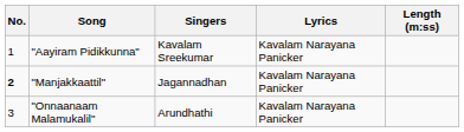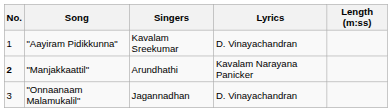 <table class="wikitable" style="font-size:95%;">
 <tr>
 <th>No.</th>
 <th>Song</th>
 <th>Singers</th>
 <th>Lyrics</th>
 <th>Length (m:ss)</th>
 </tr>
 <tr>
 <td>1</td>
 <td>"Aayiram Pidikkunna"</td>
 <td>Kavalam Sreekumar</td>
-<td>Kavalam Narayana Panicker</td>
+<td>D. Vinayachandran</td>
 <td></td>
 </tr>
 <tr>
 <td><strong>2</strong></td>
 <td>"Manjakkaattil"</td>
-<td>Jagannadhan</td>
+<td>Arundhathi</td>
 <td>Kavalam Narayana Panicker</td>
 <td></td>
 </tr>
 <tr>
 <td>3</td>
 <td>"Onnaanaam Malamukalil"</td>
-<td>Arundhathi</td>
-<td>Kavalam Narayana Panicker</td>
+<td>Jagannadhan</td>
+<td>D. Vinayachandran</td>
 <td></td>
 </tr>
 </table>
